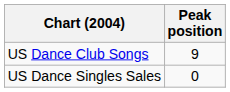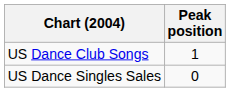 <table class="wikitable sortable">
 <tr>
 <th>Chart (2004)</th>
 <th>Peak<br>position</th>
 </tr>
 <tr>
 <td>US <a href='#'>Dance Club Songs</a></td>
-<td align="center">9</td>
+<td align="center">1</td>
 </tr>
 <tr>
 <td>US Dance Singles Sales</td>
 <td align="center">0</td>
 </tr>
 </table>
